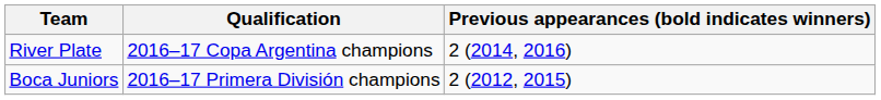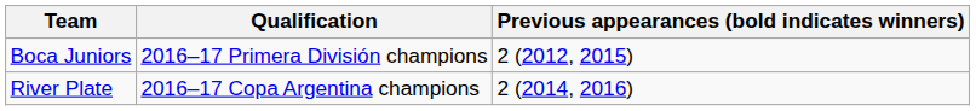 <table class="wikitable">
 <tr>
 <th>Team</th>
 <th>Qualification</th>
 <th>Previous appearances (bold indicates winners)</th>
 </tr>
 <tr>
+<td><a href='#'>Boca Juniors</a></td>
+<td><a href='#'>2016–17 Primera División</a> champions</td>
+<td>2 (<a href='#'>2012</a>, <a href='#'>2015</a>)</td>
+</tr>
+<tr>
 <td><a href='#'>River Plate</a></td>
 <td><a href='#'>2016–17 Copa Argentina</a> champions</td>
 <td>2 (<a href='#'>2014</a>, <a href='#'>2016</a>)</td>
 </tr>
-<tr>
-<td><a href='#'>Boca Juniors</a></td>
-<td><a href='#'>2016–17 Primera División</a> champions</td>
-<td>2 (<a href='#'>2012</a>, <a href='#'>2015</a>)</td>
-</tr>
 </table>
